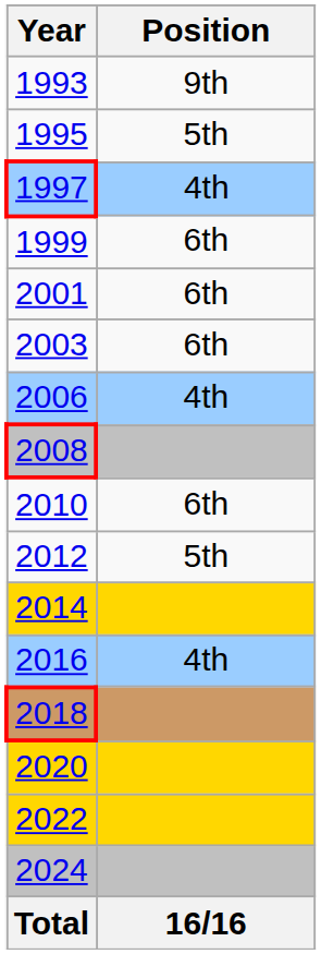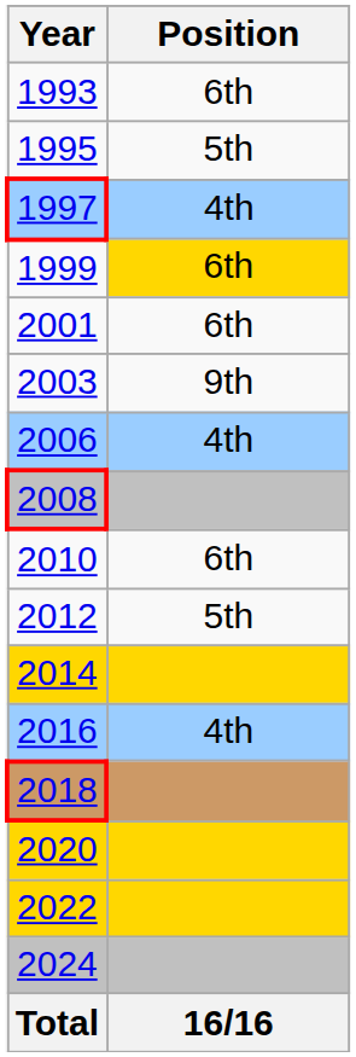 <table class="wikitable" style="text-align: center;">
 <tr>
 <th>Year</th>
 <th width="100">Position</th>
 </tr>
 <tr>
 <td> <a href='#'>1993</a></td>
-<td>9th</td>
+<td>6th</td>
 </tr>
 <tr>
 <td> <a href='#'>1995</a></td>
 <td>5th</td>
 </tr>
 <tr style="background:#9acdff;">
 <td style="border: 2px solid red"> <a href='#'>1997</a></td>
 <td>4th</td>
 </tr>
 <tr>
 <td> <a href='#'>1999</a></td>
-<td>6th</td>
+<td style="background: gold;">6th</td>
 </tr>
 <tr>
 <td> <a href='#'>2001</a></td>
 <td>6th</td>
 </tr>
 <tr>
 <td> <a href='#'>2003</a></td>
-<td>6th</td>
+<td>9th</td>
 </tr>
 <tr style="background:#9acdff;">
 <td> <a href='#'>2006</a></td>
 <td>4th</td>
 </tr>
 <tr bgcolor=silver>
 <td style="border: 2px solid red"> <a href='#'>2008</a></td>
 <td></td>
 </tr>
 <tr>
 <td> <a href='#'>2010</a></td>
 <td>6th</td>
 </tr>
 <tr>
 <td> <a href='#'>2012</a></td>
 <td>5th</td>
 </tr>
 <tr bgcolor=gold>
 <td> <a href='#'>2014</a></td>
 <td></td>
 </tr>
 <tr style="background:#9acdff;">
 <td> <a href='#'>2016</a></td>
 <td>4th</td>
 </tr>
 <tr bgcolor=cc9966>
 <td style="border: 2px solid red"> <a href='#'>2018</a></td>
 <td></td>
 </tr>
 <tr bgcolor=gold>
 <td> <a href='#'>2020</a></td>
 <td></td>
 </tr>
 <tr bgcolor=gold>
 <td> <a href='#'>2022</a></td>
 <td></td>
 </tr>
 <tr bgcolor=silver>
 <td> <a href='#'>2024</a></td>
 <td></td>
 </tr>
 <tr>
 <th>Total</th>
 <th>16/16</th>
 </tr>
 </table>
